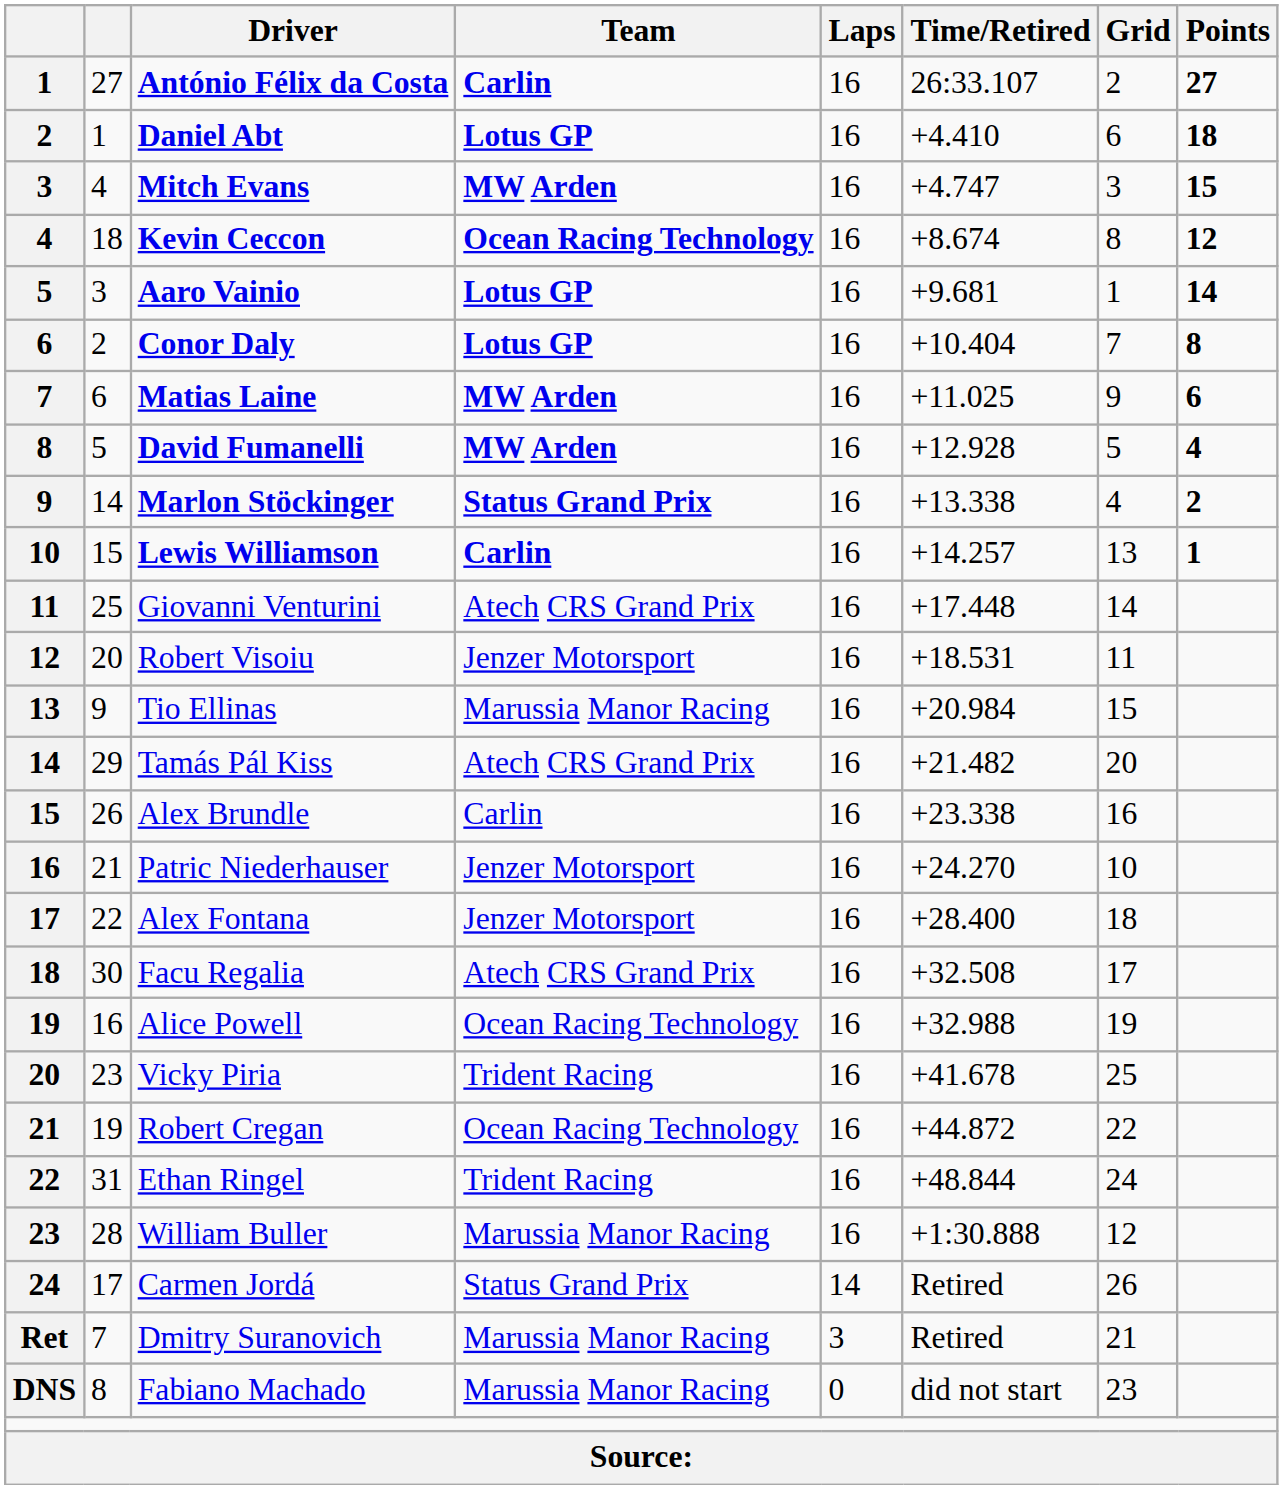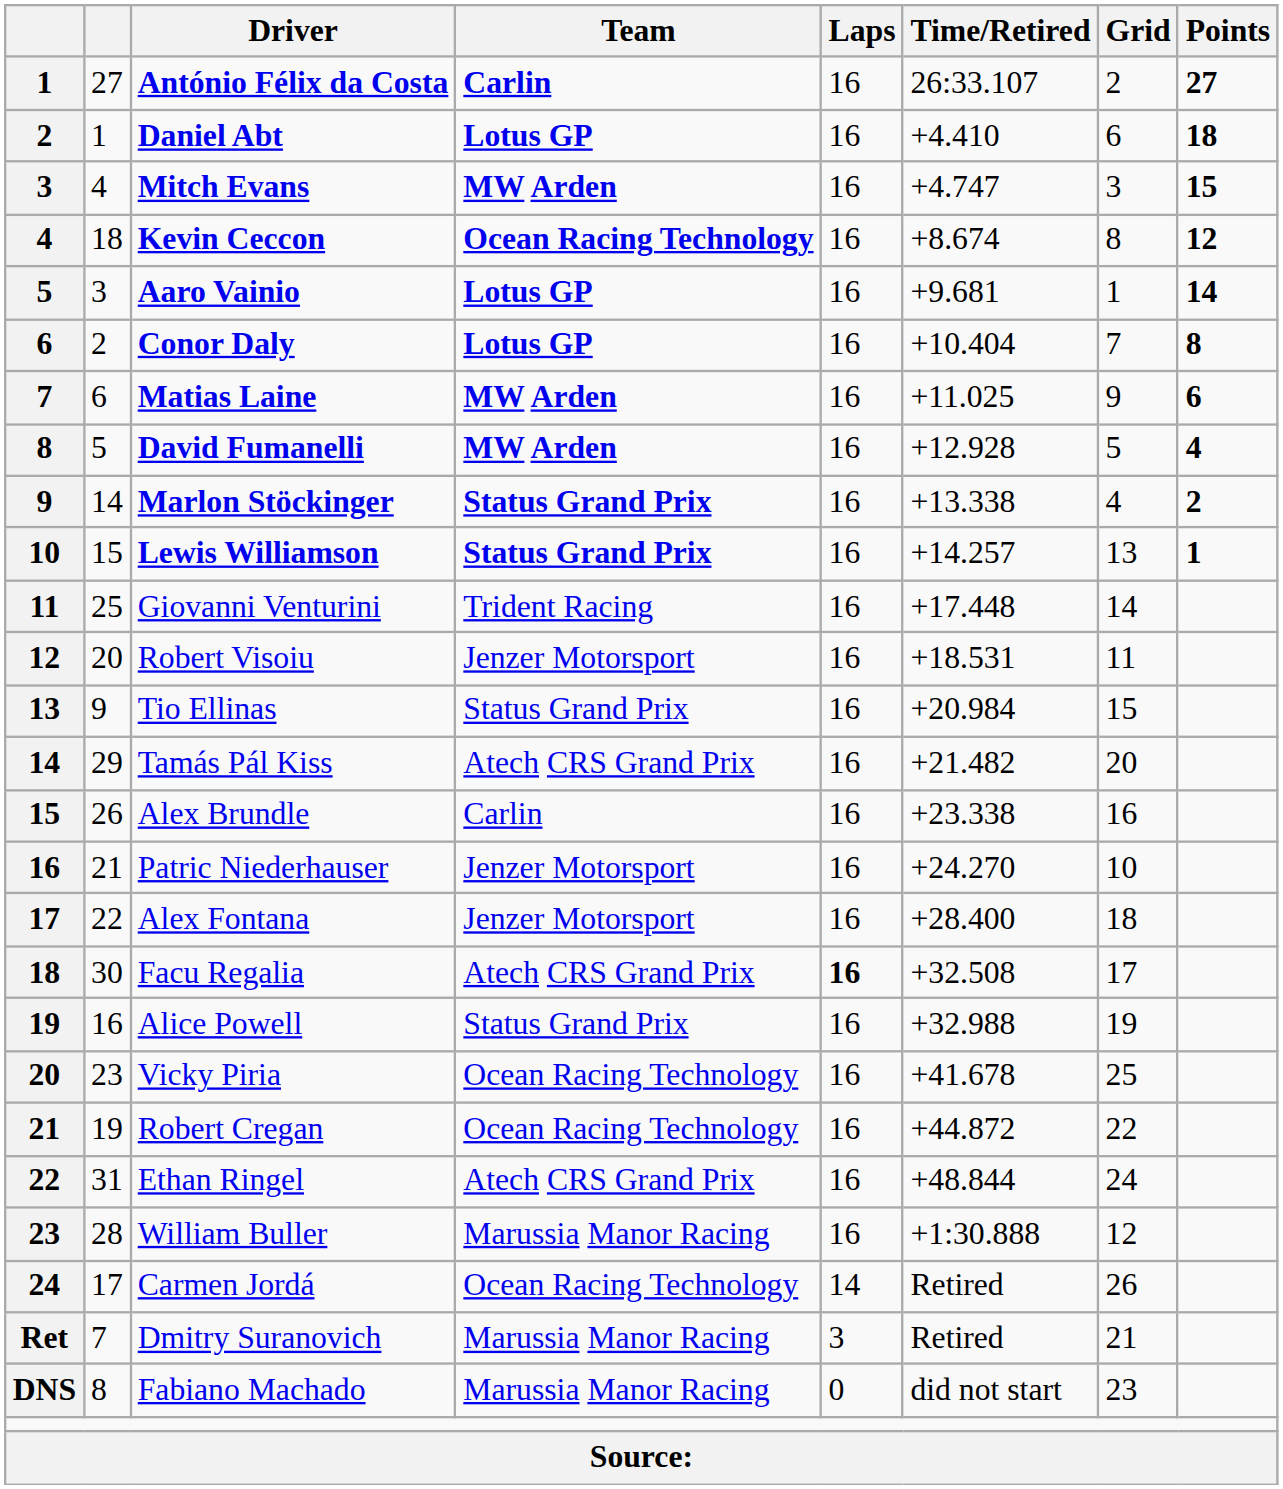 <table class="wikitable" style="font-size:85%">
 <tr>
 <th></th>
 <th></th>
 <th>Driver</th>
 <th>Team</th>
 <th>Laps</th>
 <th>Time/Retired</th>
 <th>Grid</th>
 <th>Points</th>
 </tr>
 <tr>
 <th>1</th>
 <td>27</td>
 <td><strong> <a href='#'>António Félix da Costa</a></strong></td>
 <td><strong><a href='#'>Carlin</a></strong></td>
 <td>16</td>
 <td>26:33.107</td>
 <td>2</td>
 <td><strong>27 </strong></td>
 </tr>
 <tr>
 <th>2</th>
 <td>1</td>
 <td><strong> <a href='#'>Daniel Abt</a></strong></td>
 <td><strong><a href='#'>Lotus GP</a></strong></td>
 <td>16</td>
 <td>+4.410</td>
 <td>6</td>
 <td><strong>18</strong></td>
 </tr>
 <tr>
 <th>3</th>
 <td>4</td>
 <td><strong> <a href='#'>Mitch Evans</a></strong></td>
 <td><strong><a href='#'>MW</a> <a href='#'>Arden</a></strong></td>
 <td>16</td>
 <td>+4.747</td>
 <td>3</td>
 <td><strong>15</strong></td>
 </tr>
 <tr>
 <th>4</th>
 <td>18</td>
 <td><strong> <a href='#'>Kevin Ceccon</a></strong></td>
 <td><strong><a href='#'>Ocean Racing Technology</a></strong></td>
 <td>16</td>
 <td>+8.674</td>
 <td>8</td>
 <td><strong>12</strong></td>
 </tr>
 <tr>
 <th>5</th>
 <td>3</td>
 <td><strong> <a href='#'>Aaro Vainio</a></strong></td>
 <td><strong><a href='#'>Lotus GP</a></strong></td>
 <td>16</td>
 <td>+9.681</td>
 <td>1</td>
 <td><strong>14 </strong></td>
 </tr>
 <tr>
 <th>6</th>
 <td>2</td>
 <td><strong> <a href='#'>Conor Daly</a></strong></td>
 <td><strong><a href='#'>Lotus GP</a></strong></td>
 <td>16</td>
 <td>+10.404</td>
 <td>7</td>
 <td><strong>8</strong></td>
 </tr>
 <tr>
 <th>7</th>
 <td>6</td>
 <td><strong> <a href='#'>Matias Laine</a></strong></td>
 <td><strong><a href='#'>MW</a> <a href='#'>Arden</a></strong></td>
 <td>16</td>
 <td>+11.025</td>
 <td>9</td>
 <td><strong>6</strong></td>
 </tr>
 <tr>
 <th>8</th>
 <td>5</td>
 <td><strong> <a href='#'>David Fumanelli</a></strong></td>
 <td><strong><a href='#'>MW</a> <a href='#'>Arden</a></strong></td>
 <td>16</td>
 <td>+12.928</td>
 <td>5</td>
 <td><strong>4</strong></td>
 </tr>
 <tr>
 <th>9</th>
 <td>14</td>
 <td><strong> <a href='#'>Marlon Stöckinger</a></strong></td>
 <td><strong><a href='#'>Status Grand Prix</a></strong></td>
 <td>16</td>
 <td>+13.338</td>
 <td>4</td>
 <td><strong>2</strong></td>
 </tr>
 <tr>
 <th>10</th>
 <td>15</td>
 <td><strong> <a href='#'>Lewis Williamson</a></strong></td>
-<td><strong><a href='#'>Carlin</a></strong></td>
+<td><strong><a href='#'>Status Grand Prix</a></strong></td>
 <td>16</td>
 <td>+14.257</td>
 <td>13</td>
 <td><strong>1</strong></td>
 </tr>
 <tr>
 <th>11</th>
 <td>25</td>
 <td> <a href='#'>Giovanni Venturini</a></td>
-<td><a href='#'>Atech</a> <a href='#'>CRS Grand Prix</a></td>
+<td><a href='#'>Trident Racing</a></td>
 <td>16</td>
 <td>+17.448</td>
 <td>14</td>
 <td></td>
 </tr>
 <tr>
 <th>12</th>
 <td>20</td>
 <td> <a href='#'>Robert Visoiu</a></td>
 <td><a href='#'>Jenzer Motorsport</a></td>
 <td>16</td>
 <td>+18.531</td>
 <td>11</td>
 <td></td>
 </tr>
 <tr>
 <th>13</th>
 <td>9</td>
 <td> <a href='#'>Tio Ellinas</a></td>
-<td><a href='#'>Marussia</a> <a href='#'>Manor Racing</a></td>
+<td><a href='#'>Status Grand Prix</a></td>
 <td>16</td>
 <td>+20.984</td>
 <td>15</td>
 <td></td>
 </tr>
 <tr>
 <th>14</th>
 <td>29</td>
 <td> <a href='#'>Tamás Pál Kiss</a></td>
 <td><a href='#'>Atech</a> <a href='#'>CRS Grand Prix</a></td>
 <td>16</td>
 <td>+21.482</td>
 <td>20</td>
 <td></td>
 </tr>
 <tr>
 <th>15</th>
 <td>26</td>
 <td> <a href='#'>Alex Brundle</a></td>
 <td><a href='#'>Carlin</a></td>
 <td>16</td>
 <td>+23.338</td>
 <td>16</td>
 <td></td>
 </tr>
 <tr>
 <th>16</th>
 <td>21</td>
 <td> <a href='#'>Patric Niederhauser</a></td>
 <td><a href='#'>Jenzer Motorsport</a></td>
 <td>16</td>
 <td>+24.270</td>
 <td>10</td>
 <td></td>
 </tr>
 <tr>
 <th>17</th>
 <td>22</td>
 <td> <a href='#'>Alex Fontana</a></td>
 <td><a href='#'>Jenzer Motorsport</a></td>
 <td>16</td>
 <td>+28.400</td>
 <td>18</td>
 <td></td>
 </tr>
 <tr>
 <th>18</th>
 <td>30</td>
 <td> <a href='#'>Facu Regalia</a></td>
 <td><a href='#'>Atech</a> <a href='#'>CRS Grand Prix</a></td>
-<td>16</td>
+<td><strong>16</strong></td>
 <td>+32.508</td>
 <td>17</td>
 <td></td>
 </tr>
 <tr>
 <th>19</th>
 <td>16</td>
 <td> <a href='#'>Alice Powell</a></td>
-<td><a href='#'>Ocean Racing Technology</a></td>
+<td><a href='#'>Status Grand Prix</a></td>
 <td>16</td>
 <td>+32.988</td>
 <td>19</td>
 <td></td>
 </tr>
 <tr>
 <th>20</th>
 <td>23</td>
 <td> <a href='#'>Vicky Piria</a></td>
-<td><a href='#'>Trident Racing</a></td>
+<td><a href='#'>Ocean Racing Technology</a></td>
 <td>16</td>
 <td>+41.678</td>
 <td>25</td>
 <td></td>
 </tr>
 <tr>
 <th>21</th>
 <td>19</td>
 <td> <a href='#'>Robert Cregan</a></td>
 <td><a href='#'>Ocean Racing Technology</a></td>
 <td>16</td>
 <td>+44.872</td>
 <td>22</td>
 <td></td>
 </tr>
 <tr>
 <th>22</th>
 <td>31</td>
 <td> <a href='#'>Ethan Ringel</a></td>
-<td><a href='#'>Trident Racing</a></td>
+<td><a href='#'>Atech</a> <a href='#'>CRS Grand Prix</a></td>
 <td>16</td>
 <td>+48.844</td>
 <td>24</td>
 <td></td>
 </tr>
 <tr>
 <th>23</th>
 <td>28</td>
 <td> <a href='#'>William Buller</a></td>
 <td><a href='#'>Marussia</a> <a href='#'>Manor Racing</a></td>
 <td>16</td>
 <td>+1:30.888</td>
 <td>12</td>
 <td></td>
 </tr>
 <tr>
 <th>24</th>
 <td>17</td>
 <td> <a href='#'>Carmen Jordá</a></td>
-<td><a href='#'>Status Grand Prix</a></td>
+<td><a href='#'>Ocean Racing Technology</a></td>
 <td>14</td>
 <td>Retired</td>
 <td>26</td>
 <td></td>
 </tr>
 <tr>
 <th>Ret</th>
 <td>7</td>
 <td> <a href='#'>Dmitry Suranovich</a></td>
 <td><a href='#'>Marussia</a> <a href='#'>Manor Racing</a></td>
 <td>3</td>
 <td>Retired</td>
 <td>21</td>
 <td></td>
 </tr>
 <tr>
 <th>DNS</th>
 <td>8</td>
 <td> <a href='#'>Fabiano Machado</a></td>
 <td><a href='#'>Marussia</a> <a href='#'>Manor Racing</a></td>
 <td>0</td>
 <td>did not start</td>
 <td>23</td>
 <td></td>
 </tr>
 <tr>
 <td colspan=8></td>
 </tr>
 <tr>
 <th colspan=8>Source:</th>
 </tr>
 </table>
